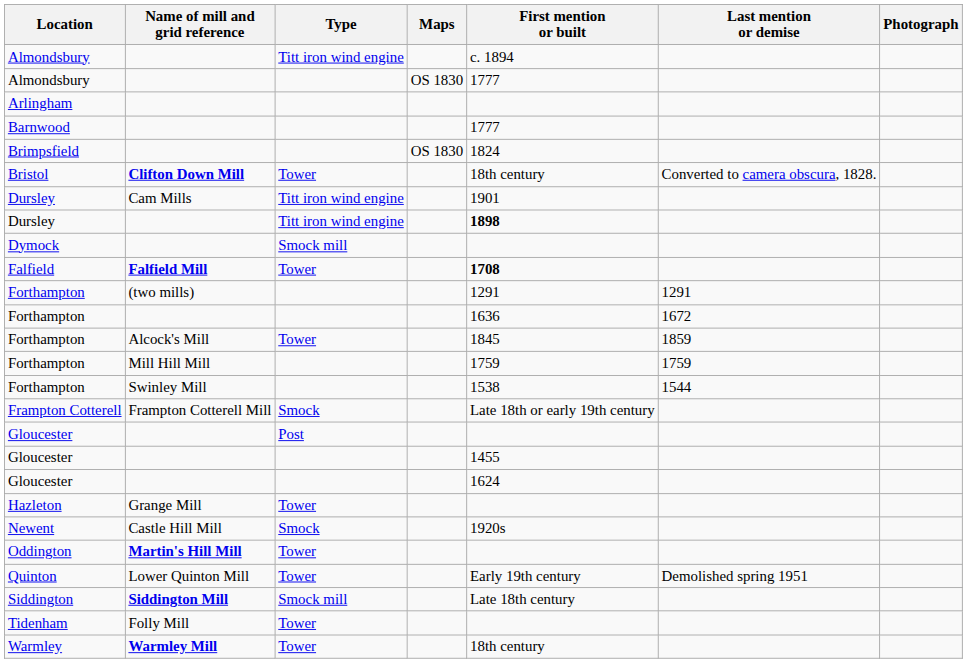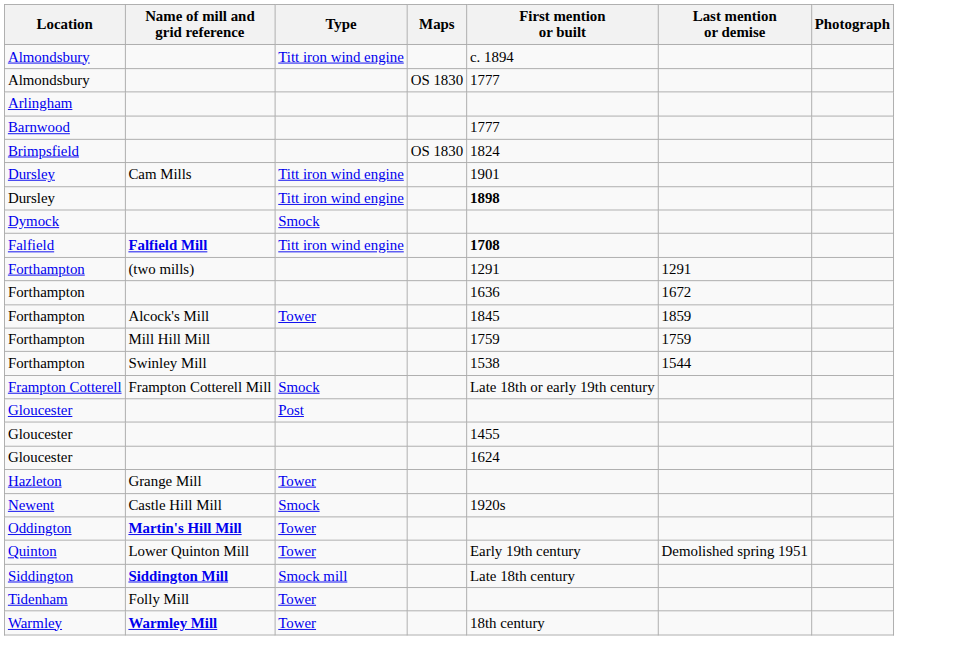 <table class="wikitable">
 <tr>
 <th>Location</th>
 <th>Name of mill and<br>grid reference</th>
 <th>Type</th>
 <th>Maps</th>
 <th>First mention<br>or built</th>
 <th>Last mention<br> or demise</th>
 <th>Photograph</th>
 </tr>
 <tr>
 <td><a href='#'>Almondsbury</a></td>
 <td></td>
 <td><a href='#'>Titt iron wind engine</a></td>
 <td></td>
 <td>c. 1894</td>
 <td></td>
 <td></td>
 </tr>
 <tr>
 <td>Almondsbury</td>
 <td></td>
 <td></td>
 <td>OS 1830</td>
 <td>1777</td>
 <td></td>
 <td></td>
 </tr>
 <tr>
 <td><a href='#'>Arlingham</a></td>
 <td></td>
 <td></td>
 <td></td>
 <td></td>
 <td></td>
 <td></td>
 </tr>
 <tr>
 <td><a href='#'>Barnwood</a></td>
 <td></td>
 <td></td>
 <td></td>
 <td>1777</td>
 <td></td>
 <td></td>
 </tr>
 <tr>
 <td><a href='#'>Brimpsfield</a></td>
 <td></td>
 <td></td>
 <td>OS 1830</td>
 <td>1824</td>
 <td></td>
 <td></td>
 </tr>
 <tr>
-<td><a href='#'>Bristol</a></td>
-<td><strong><a href='#'>Clifton Down Mill</a></strong><br></td>
-<td><a href='#'>Tower</a></td>
-<td></td>
-<td>18th century</td>
-<td>Converted to <a href='#'>camera obscura</a>, 1828.<br></td>
-<td></td>
-</tr>
-<tr>
 <td><a href='#'>Dursley</a></td>
 <td>Cam Mills</td>
 <td><a href='#'>Titt iron wind engine</a></td>
 <td></td>
 <td>1901</td>
 <td></td>
 <td></td>
 </tr>
 <tr>
 <td>Dursley</td>
 <td></td>
 <td><a href='#'>Titt iron wind engine</a></td>
 <td></td>
 <td><strong>1898</strong></td>
 <td></td>
 <td></td>
 </tr>
 <tr>
 <td><a href='#'>Dymock</a></td>
 <td></td>
-<td><a href='#'>Smock mill</a></td>
+<td><a href='#'>Smock</a></td>
 <td></td>
 <td></td>
 <td></td>
 <td></td>
 </tr>
 <tr>
 <td><a href='#'>Falfield</a></td>
 <td><strong><a href='#'>Falfield Mill</a></strong><br></td>
-<td><a href='#'>Tower</a></td>
+<td><a href='#'>Titt iron wind engine</a></td>
 <td></td>
 <td><strong>1708</strong></td>
 <td></td>
 <td></td>
 </tr>
 <tr>
 <td><a href='#'>Forthampton</a></td>
 <td>(two mills)</td>
 <td></td>
 <td></td>
 <td>1291</td>
 <td>1291</td>
 <td></td>
 </tr>
 <tr>
 <td>Forthampton</td>
 <td></td>
 <td></td>
 <td></td>
 <td>1636</td>
 <td>1672</td>
 <td></td>
 </tr>
 <tr>
 <td>Forthampton</td>
 <td>Alcock's Mill<br></td>
 <td><a href='#'>Tower</a></td>
 <td></td>
 <td>1845</td>
 <td>1859</td>
 <td></td>
 </tr>
 <tr>
 <td>Forthampton</td>
 <td>Mill Hill Mill</td>
 <td></td>
 <td></td>
 <td>1759</td>
 <td>1759</td>
 <td></td>
 </tr>
 <tr>
 <td>Forthampton</td>
 <td>Swinley Mill</td>
 <td></td>
 <td></td>
 <td>1538</td>
 <td>1544</td>
 <td></td>
 </tr>
 <tr>
 <td><a href='#'>Frampton Cotterell</a></td>
 <td>Frampton Cotterell Mill<br></td>
 <td><a href='#'>Smock</a></td>
 <td></td>
 <td>Late 18th or early 19th century</td>
 <td></td>
 <td></td>
 </tr>
 <tr>
 <td><a href='#'>Gloucester</a></td>
 <td></td>
 <td><a href='#'>Post</a></td>
 <td></td>
 <td></td>
 <td></td>
 <td></td>
 </tr>
 <tr>
 <td>Gloucester</td>
 <td></td>
 <td></td>
 <td></td>
 <td>1455</td>
 <td></td>
 <td></td>
 </tr>
 <tr>
 <td>Gloucester</td>
 <td></td>
 <td></td>
 <td></td>
 <td>1624</td>
 <td></td>
 <td></td>
 </tr>
 <tr>
 <td><a href='#'>Hazleton</a></td>
 <td>Grange Mill<br></td>
 <td><a href='#'>Tower</a></td>
 <td></td>
 <td></td>
 <td></td>
 <td></td>
 </tr>
 <tr>
 <td><a href='#'>Newent</a></td>
 <td>Castle Hill Mill<br></td>
 <td><a href='#'>Smock</a></td>
 <td></td>
 <td>1920s</td>
 <td></td>
 <td></td>
 </tr>
 <tr>
 <td><a href='#'>Oddington</a></td>
 <td><strong><a href='#'>Martin's Hill Mill</a></strong><br></td>
 <td><a href='#'>Tower</a></td>
 <td></td>
 <td></td>
 <td></td>
 <td></td>
 </tr>
 <tr>
 <td><a href='#'>Quinton</a></td>
 <td>Lower Quinton Mill<br></td>
 <td><a href='#'>Tower</a></td>
 <td></td>
 <td>Early 19th century</td>
 <td>Demolished spring 1951</td>
 <td></td>
 </tr>
 <tr>
 <td><a href='#'>Siddington</a></td>
 <td><strong><a href='#'>Siddington Mill</a></strong><br></td>
 <td><a href='#'>Smock mill</a></td>
 <td></td>
 <td>Late 18th century</td>
 <td></td>
 <td></td>
 </tr>
 <tr>
 <td><a href='#'>Tidenham</a></td>
 <td>Folly Mill<br></td>
 <td><a href='#'>Tower</a><br> </td>
 <td></td>
 <td></td>
 <td></td>
 <td></td>
 </tr>
 <tr>
 <td><a href='#'>Warmley</a></td>
 <td><strong><a href='#'>Warmley Mill</a></strong><br></td>
 <td><a href='#'>Tower</a></td>
 <td></td>
 <td>18th century</td>
 <td></td>
 <td></td>
 </tr>
 </table>
